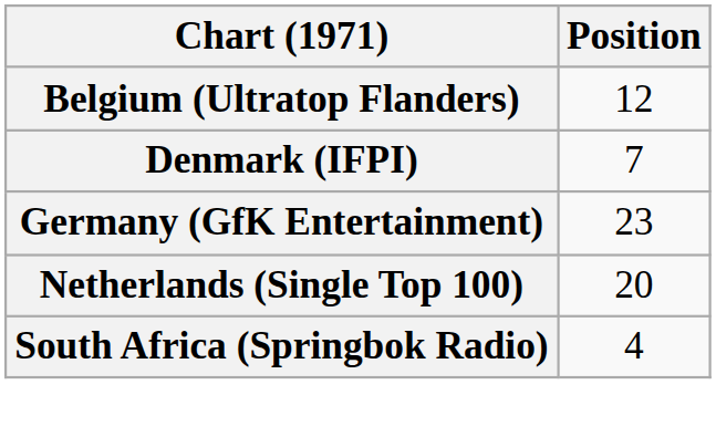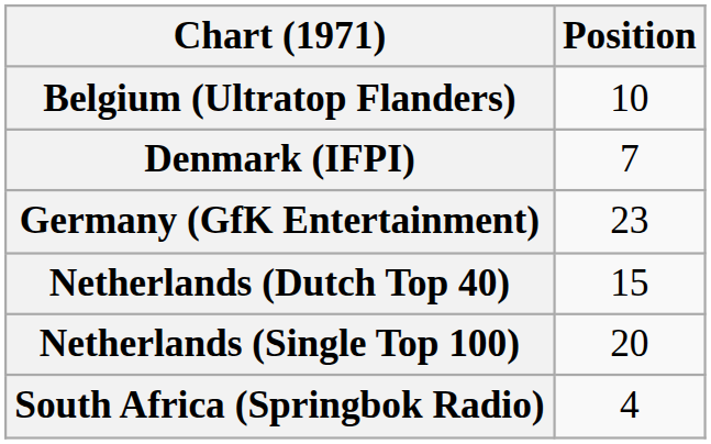 <table class="wikitable sortable plainrowheaders" style="text-align:center">
 <tr>
 <th>Chart (1971)</th>
 <th>Position</th>
 </tr>
 <tr>
 <th scope="row">Belgium (Ultratop Flanders)</th>
-<td>12</td>
+<td>10</td>
 </tr>
 <tr>
 <th scope="row">Denmark (IFPI)</th>
 <td>7</td>
 </tr>
 <tr>
 <th scope="row">Germany (GfK Entertainment)</th>
 <td>23</td>
 </tr>
 <tr>
+<th scope="row">Netherlands (Dutch Top 40)</th>
+<td>15</td>
+</tr>
+<tr>
 <th scope="row">Netherlands (Single Top 100)</th>
 <td>20</td>
 </tr>
 <tr>
 <th scope="row">South Africa (Springbok Radio)</th>
 <td>4</td>
 </tr>
 </table>
